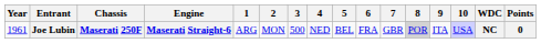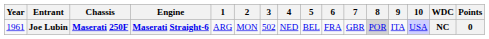 <table class="wikitable" style="text-align:center; font-size:90%">
 <tr>
 <th>Year</th>
 <th>Entrant</th>
 <th>Chassis</th>
 <th>Engine</th>
 <th>1</th>
 <th>2</th>
 <th>3</th>
 <th>4</th>
 <th>5</th>
 <th>6</th>
 <th>7</th>
 <th>8</th>
 <th>9</th>
 <th>10</th>
 <th>WDC</th>
 <th>Points</th>
 </tr>
 <tr>
 <td><a href='#'>1961</a></td>
 <th>Joe Lubin</th>
 <th><a href='#'>Maserati</a> <a href='#'>250F</a></th>
 <th><a href='#'>Maserati</a> <a href='#'>Straight-6</a></th>
 <td><a href='#'>ARG</a></td>
 <td><a href='#'>MON</a></td>
-<td><a href='#'>500</a></td>
+<td><a href='#'>502</a></td>
 <td><a href='#'>NED</a></td>
 <td><a href='#'>BEL</a></td>
 <td><a href='#'>FRA</a></td>
 <td><a href='#'>GBR</a></td>
 <td style="background: lightgrey;"><a href='#'>POR</a></td>
 <td><a href='#'>ITA</a></td>
 <td style="background:#CFCFFF;"><a href='#'>USA</a><br></td>
 <th>NC</th>
 <th>0</th>
 </tr>
 </table>
